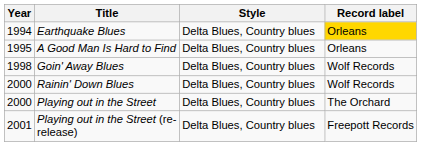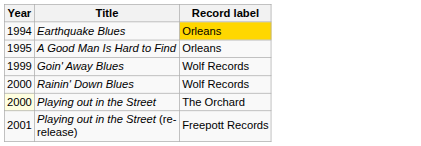 <table class="wikitable sortable">
 <tr>
 <th>Year</th>
 <th width="200">Title</th>
-<th width="200">Style</th>
 <th>Record label</th>
 </tr>
 <tr>
 <td>1994</td>
 <td><em>Earthquake Blues</em></td>
-<td>Delta Blues, Country blues</td>
 <td style="background: gold;">Orleans</td>
 </tr>
 <tr>
 <td>1995</td>
 <td><em>A Good Man Is Hard to Find</em></td>
-<td>Delta Blues, Country blues</td>
 <td>Orleans</td>
 </tr>
 <tr>
-<td>1998</td>
+<td>1999</td>
 <td><em>Goin' Away Blues</em></td>
-<td>Delta Blues, Country blues</td>
 <td>Wolf Records</td>
 </tr>
 <tr>
 <td>2000</td>
 <td><em>Rainin' Down Blues</em></td>
-<td>Delta Blues, Country blues</td>
 <td>Wolf Records</td>
 </tr>
 <tr>
-<td>2000</td>
+<td style="background: lightyellow;">2000</td>
 <td><em>Playing out in the Street</em></td>
-<td>Delta Blues, Country blues</td>
 <td>The Orchard</td>
 </tr>
 <tr>
 <td>2001</td>
 <td><em>Playing out in the Street</em> (re-release)</td>
-<td>Delta Blues, Country blues</td>
 <td>Freepott Records</td>
 </tr>
 </table>
